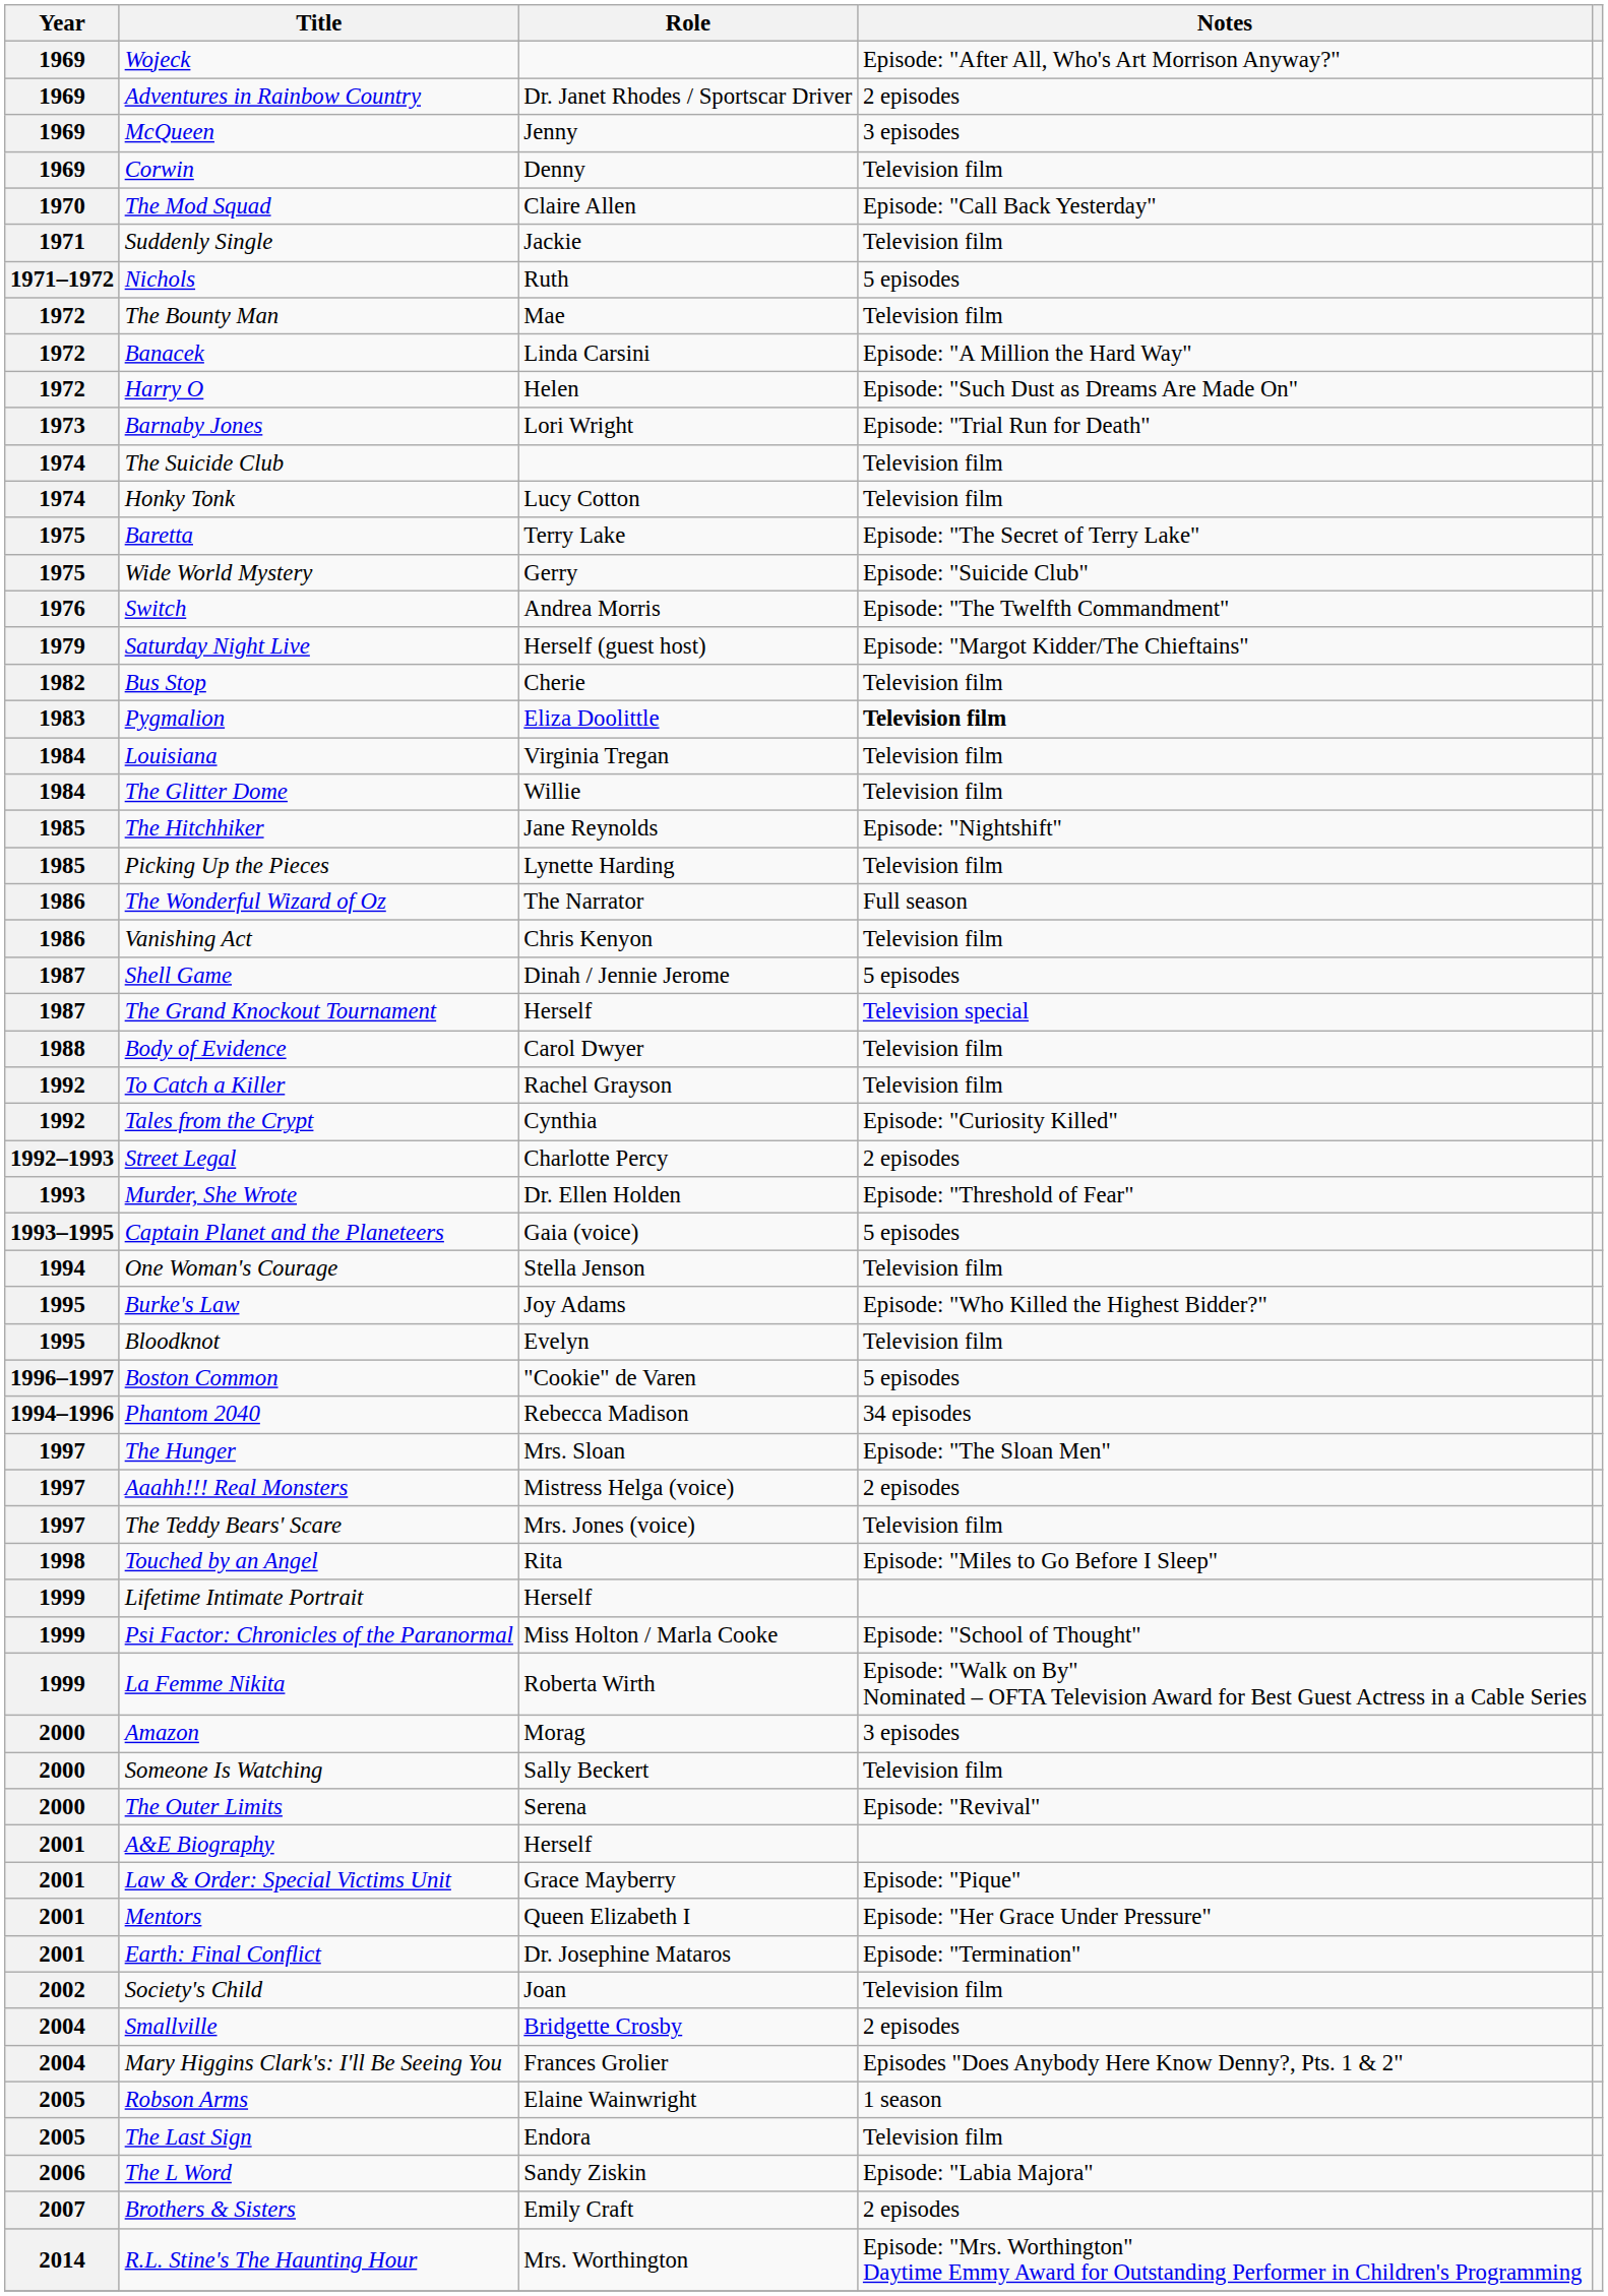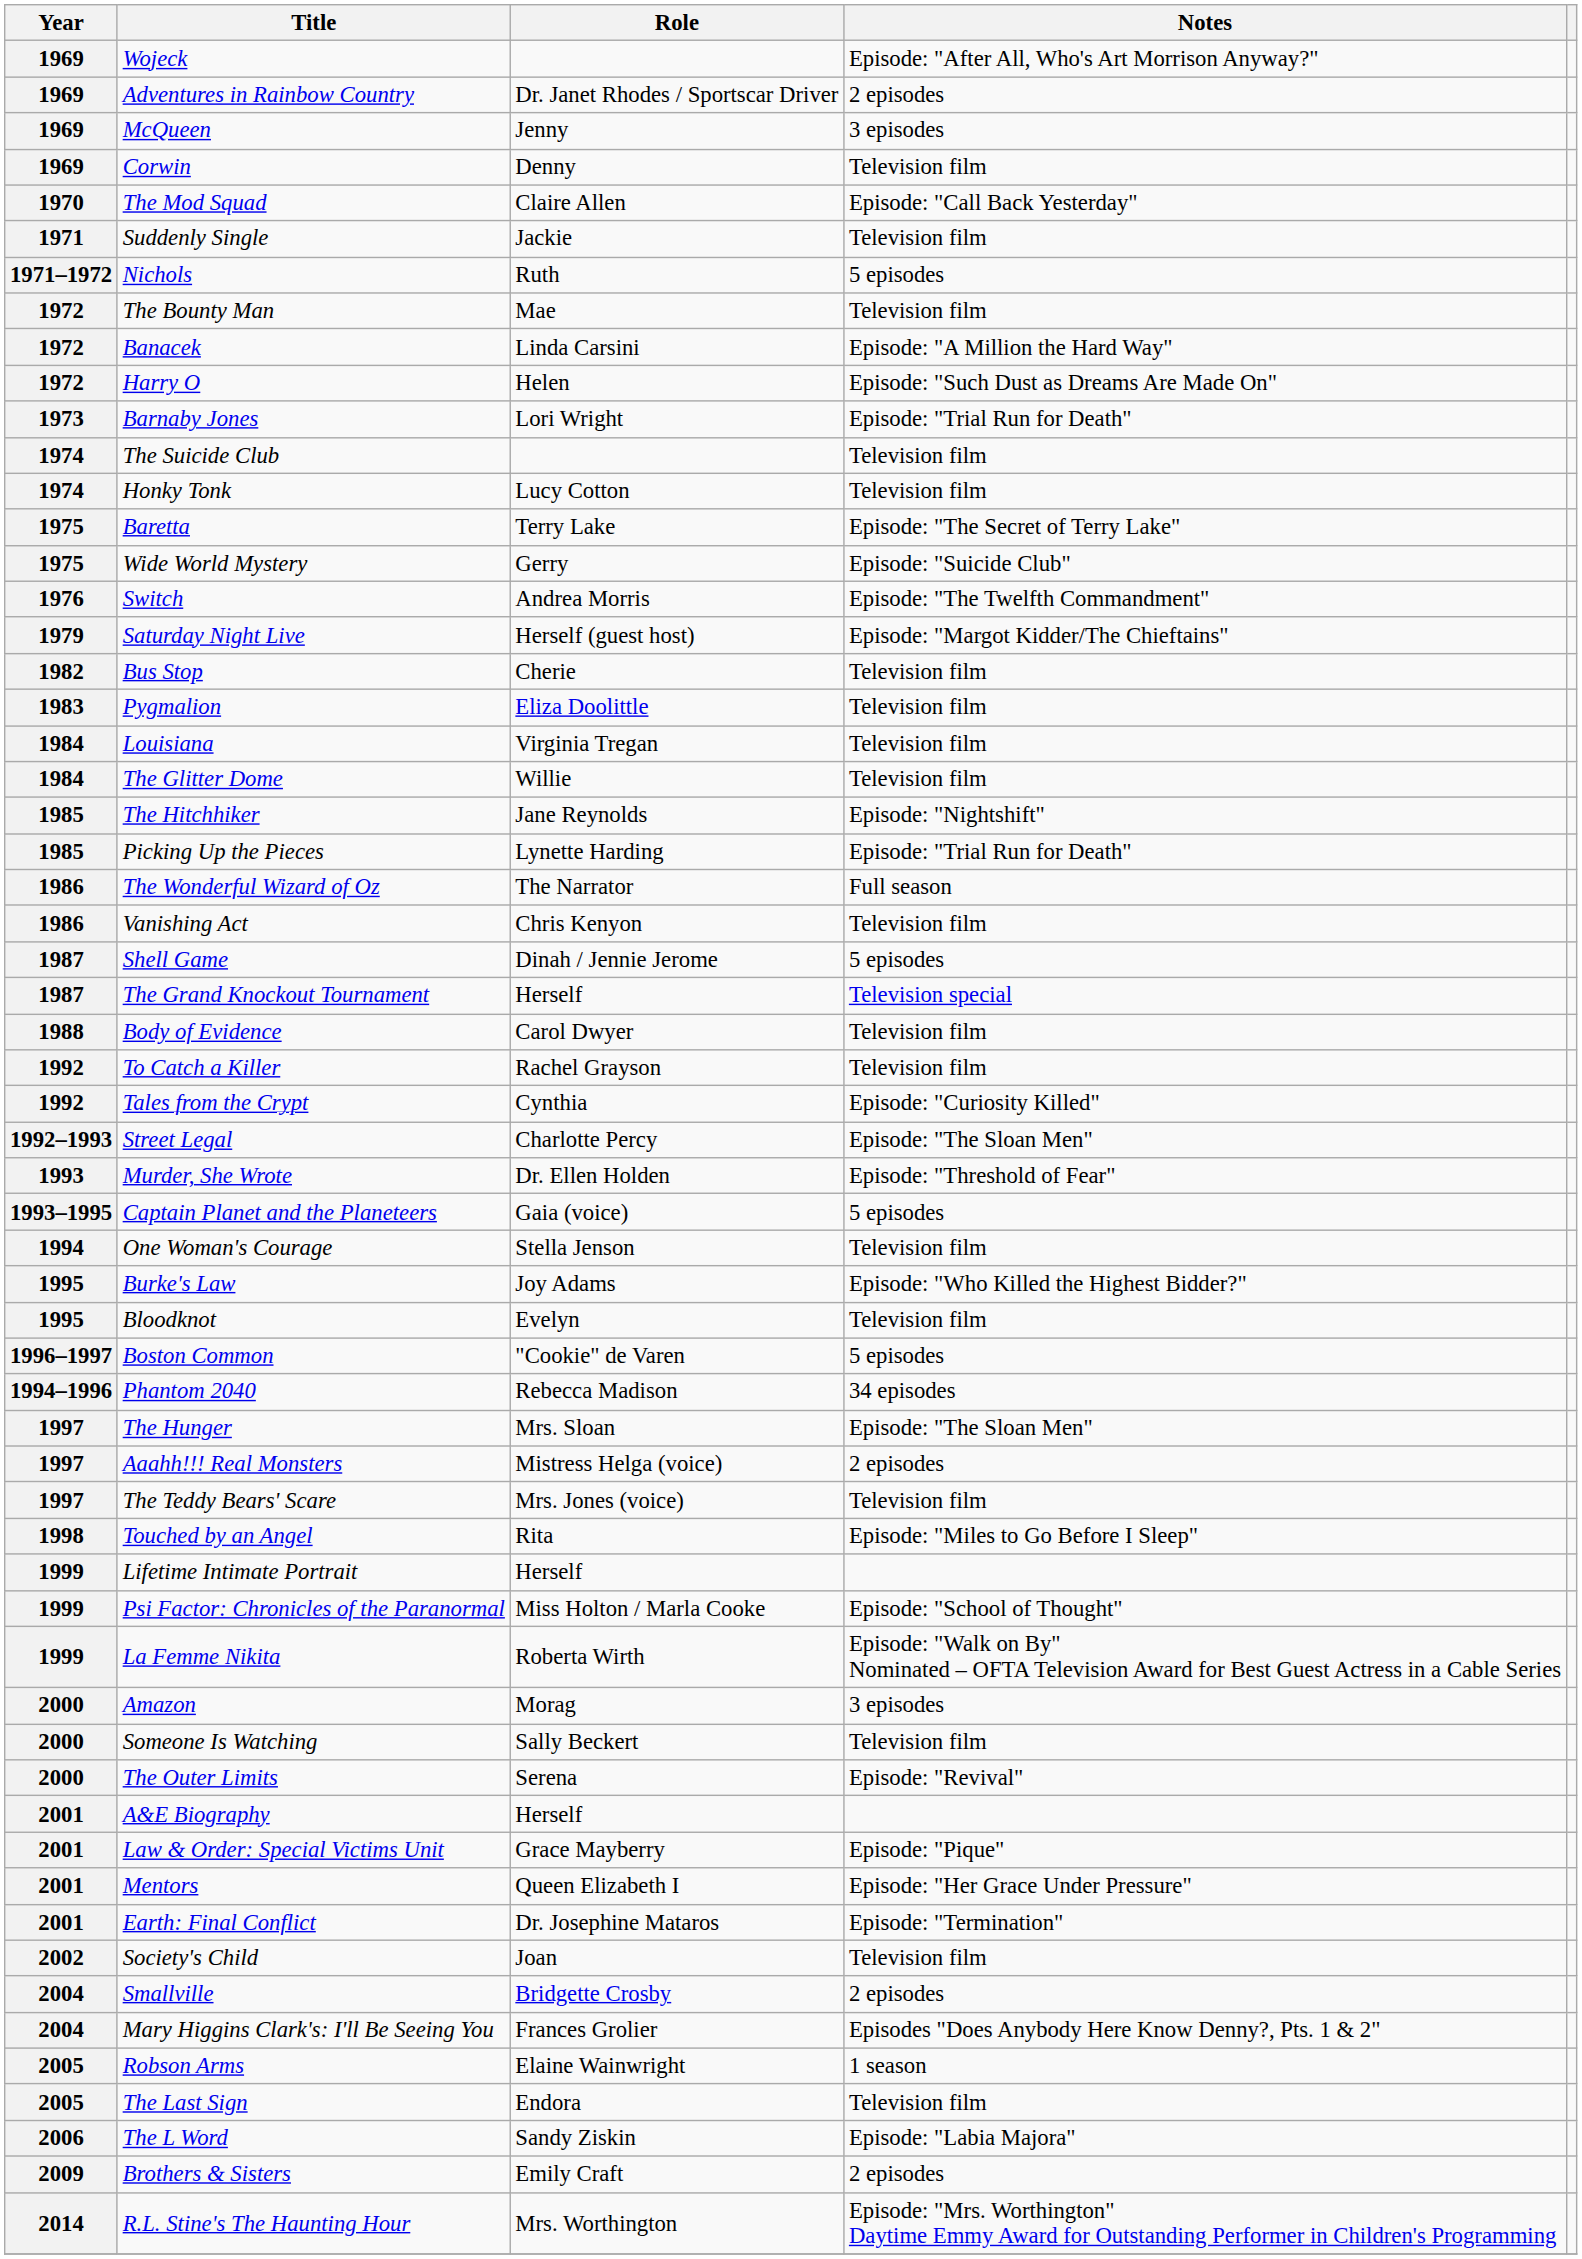 <table class="wikitable sortable plainrowheaders">
 <tr>
 <th>Year</th>
 <th>Title</th>
 <th>Role</th>
 <th class="unsortable">Notes</th>
 <th class="unsortable"></th>
 </tr>
 <tr>
 <th scope="row">1969</th>
 <td><em><a href='#'>Wojeck</a></em></td>
 <td></td>
 <td>Episode: "After All, Who's Art Morrison Anyway?"</td>
 <td align="center"></td>
 </tr>
 <tr>
 <th scope="row">1969</th>
 <td><em><a href='#'>Adventures in Rainbow Country</a></em></td>
 <td>Dr. Janet Rhodes / Sportscar Driver</td>
 <td>2 episodes</td>
 <td align="center"></td>
 </tr>
 <tr>
 <th scope="row">1969</th>
 <td><em><a href='#'>McQueen</a></em></td>
 <td>Jenny</td>
 <td>3 episodes</td>
 <td align="center"></td>
 </tr>
 <tr>
 <th scope="row">1969</th>
 <td><em><a href='#'>Corwin</a></em></td>
 <td>Denny</td>
 <td>Television film</td>
 <td align="center"></td>
 </tr>
 <tr>
 <th scope="row">1970</th>
 <td data-sort-value="Mod"><em><a href='#'>The Mod Squad</a></em></td>
 <td>Claire Allen</td>
 <td>Episode: "Call Back Yesterday"</td>
 <td align="center"></td>
 </tr>
 <tr>
 <th scope="row">1971</th>
 <td><em>Suddenly Single</em></td>
 <td>Jackie</td>
 <td>Television film</td>
 <td align="center"></td>
 </tr>
 <tr>
 <th scope="row">1971–1972</th>
 <td><em><a href='#'>Nichols</a></em></td>
 <td>Ruth</td>
 <td>5 episodes</td>
 <td align="center"></td>
 </tr>
 <tr>
 <th scope="row">1972</th>
 <td data-sort-value="Bounty"><em>The Bounty Man</em></td>
 <td>Mae</td>
 <td>Television film</td>
 <td align="center"></td>
 </tr>
 <tr>
 <th scope="row">1972</th>
 <td><em><a href='#'>Banacek</a></em></td>
 <td>Linda Carsini</td>
 <td>Episode: "A Million the Hard Way"</td>
 <td align="center"></td>
 </tr>
 <tr>
 <th scope="row">1972</th>
 <td><em><a href='#'>Harry O</a></em></td>
 <td>Helen</td>
 <td>Episode: "Such Dust as Dreams Are Made On"</td>
 <td align="center"></td>
 </tr>
 <tr>
 <th scope="row">1973</th>
 <td><em><a href='#'>Barnaby Jones</a></em></td>
 <td>Lori Wright</td>
 <td>Episode: "Trial Run for Death"</td>
 <td align="center"></td>
 </tr>
 <tr>
 <th scope="row">1974</th>
 <td data-sort-value="Suicide"><em>The Suicide Club</em></td>
 <td></td>
 <td>Television film</td>
 <td align="center"></td>
 </tr>
 <tr>
 <th scope="row">1974</th>
 <td><em>Honky Tonk</em></td>
 <td>Lucy Cotton</td>
 <td>Television film</td>
 <td align="center"></td>
 </tr>
 <tr>
 <th scope="row">1975</th>
 <td><em><a href='#'>Baretta</a></em></td>
 <td>Terry Lake</td>
 <td>Episode: "The Secret of Terry Lake"</td>
 <td align="center"></td>
 </tr>
 <tr>
 <th scope="row">1975</th>
 <td><em>Wide World Mystery</em></td>
 <td>Gerry</td>
 <td>Episode: "Suicide Club"</td>
 <td align="center"></td>
 </tr>
 <tr>
 <th scope="row">1976</th>
 <td><em><a href='#'>Switch</a></em></td>
 <td>Andrea Morris</td>
 <td>Episode: "The Twelfth Commandment"</td>
 <td align="center"></td>
 </tr>
 <tr>
 <th scope="row">1979</th>
 <td><em><a href='#'>Saturday Night Live</a></em></td>
 <td>Herself (guest host)</td>
 <td>Episode: "Margot Kidder/The Chieftains"</td>
 <td align="center"></td>
 </tr>
 <tr>
 <th scope="row">1982</th>
 <td><em><a href='#'>Bus Stop</a></em></td>
 <td>Cherie</td>
 <td>Television film</td>
 <td align="center"></td>
 </tr>
 <tr>
 <th scope="row">1983</th>
 <td><em><a href='#'>Pygmalion</a></em></td>
 <td><a href='#'>Eliza Doolittle</a></td>
-<td><strong>Television film</strong></td>
+<td>Television film</td>
 <td align="center"></td>
 </tr>
 <tr>
 <th scope="row">1984</th>
 <td><em><a href='#'>Louisiana</a></em></td>
 <td>Virginia Tregan</td>
 <td>Television film</td>
 <td align="center"></td>
 </tr>
 <tr>
 <th scope="row">1984</th>
 <td data-sort-value="Glitter"><em><a href='#'>The Glitter Dome</a></em></td>
 <td>Willie</td>
 <td>Television film</td>
 <td align="center"></td>
 </tr>
 <tr>
 <th scope="row">1985</th>
 <td data-sort-value=Hitchhiker><em><a href='#'>The Hitchhiker</a></em></td>
 <td>Jane Reynolds</td>
 <td>Episode: "Nightshift"</td>
 <td align="center"></td>
 </tr>
 <tr>
 <th scope="row">1985</th>
 <td><em>Picking Up the Pieces</em></td>
 <td>Lynette Harding</td>
-<td>Television film</td>
+<td>Episode: "Trial Run for Death"</td>
 <td align="center"></td>
 </tr>
 <tr>
 <th scope="row">1986</th>
 <td data-sort-value="Wonderful"><em><a href='#'>The Wonderful Wizard of Oz</a></em></td>
 <td>The Narrator</td>
 <td>Full season</td>
 <td align="center"></td>
 </tr>
 <tr>
 <th scope="row">1986</th>
 <td><em>Vanishing Act</em></td>
 <td>Chris Kenyon</td>
 <td>Television film</td>
 <td align="center"></td>
 </tr>
 <tr>
 <th scope="row">1987</th>
 <td><em><a href='#'>Shell Game</a></em></td>
 <td>Dinah / Jennie Jerome</td>
 <td>5 episodes</td>
 <td align="center"></td>
 </tr>
 <tr>
 <th scope="row">1987</th>
 <td data-sort-value="Grand Knockout Tournament, The"><em><a href='#'>The Grand Knockout Tournament</a></em></td>
 <td>Herself</td>
 <td><a href='#'>Television special</a></td>
 <td></td>
 </tr>
 <tr>
 <th scope="row">1988</th>
 <td><em><a href='#'>Body of Evidence</a></em></td>
 <td>Carol Dwyer</td>
 <td>Television film</td>
 <td align="center"></td>
 </tr>
 <tr>
 <th scope="row">1992</th>
 <td><em><a href='#'>To Catch a Killer</a></em></td>
 <td>Rachel Grayson</td>
 <td>Television film</td>
 <td align="center"></td>
 </tr>
 <tr>
 <th scope="row">1992</th>
 <td><em><a href='#'>Tales from the Crypt</a></em></td>
 <td>Cynthia</td>
 <td>Episode: "Curiosity Killed"</td>
 <td align="center"></td>
 </tr>
 <tr>
 <th scope="row">1992–1993</th>
 <td><em><a href='#'>Street Legal</a></em></td>
 <td>Charlotte Percy</td>
-<td>2 episodes</td>
+<td>Episode: "The Sloan Men"</td>
 <td align="center"></td>
 </tr>
 <tr>
 <th scope="row">1993</th>
 <td><em><a href='#'>Murder, She Wrote</a></em></td>
 <td>Dr. Ellen Holden</td>
 <td>Episode: "Threshold of Fear"</td>
 <td align="center"></td>
 </tr>
 <tr>
 <th scope="row">1993–1995</th>
 <td><em><a href='#'>Captain Planet and the Planeteers</a></em></td>
 <td>Gaia (voice)</td>
 <td>5 episodes</td>
 <td align="center"></td>
 </tr>
 <tr>
 <th scope="row">1994</th>
 <td><em>One Woman's Courage</em></td>
 <td>Stella Jenson</td>
 <td>Television film</td>
 <td align="center"></td>
 </tr>
 <tr>
 <th scope="row">1995</th>
 <td><em><a href='#'>Burke's Law</a></em></td>
 <td>Joy Adams</td>
 <td>Episode: "Who Killed the Highest Bidder?"</td>
 <td align="center"></td>
 </tr>
 <tr>
 <th scope="row">1995</th>
 <td><em>Bloodknot</em></td>
 <td>Evelyn</td>
 <td>Television film</td>
 <td align="center"></td>
 </tr>
 <tr>
 <th scope="row">1996–1997</th>
 <td><em><a href='#'>Boston Common</a></em></td>
 <td>"Cookie" de Varen</td>
 <td>5 episodes</td>
 <td align="center"></td>
 </tr>
 <tr>
 <th scope="row">1994–1996</th>
 <td><em><a href='#'>Phantom 2040</a></em></td>
 <td>Rebecca Madison</td>
 <td>34 episodes</td>
 <td align="center"></td>
 </tr>
 <tr>
 <th scope="row">1997</th>
 <td data-sort-value="Hunger"><em><a href='#'>The Hunger</a></em></td>
 <td>Mrs. Sloan</td>
 <td>Episode: "The Sloan Men"</td>
 <td align="center"></td>
 </tr>
 <tr>
 <th scope="row">1997</th>
 <td><em><a href='#'>Aaahh!!! Real Monsters</a></em></td>
 <td>Mistress Helga (voice)</td>
 <td>2 episodes</td>
 <td align="center"></td>
 </tr>
 <tr>
 <th scope="row">1997</th>
 <td data-sort-value="Teddy"><em>The Teddy Bears' Scare</em></td>
 <td>Mrs. Jones (voice)</td>
 <td>Television film</td>
 <td></td>
 </tr>
 <tr>
 <th scope="row">1998</th>
 <td><em><a href='#'>Touched by an Angel</a></em></td>
 <td>Rita</td>
 <td>Episode: "Miles to Go Before I Sleep"</td>
 <td align="center"></td>
 </tr>
 <tr>
 <th scope="row">1999</th>
 <td><em>Lifetime Intimate Portrait</em></td>
 <td>Herself</td>
 <td></td>
 <td></td>
 </tr>
 <tr>
 <th scope="row">1999</th>
 <td><em><a href='#'>Psi Factor: Chronicles of the Paranormal</a></em></td>
 <td>Miss Holton / Marla Cooke</td>
 <td>Episode: "School of Thought"</td>
 <td></td>
 </tr>
 <tr>
 <th scope="row">1999</th>
 <td><em><a href='#'>La Femme Nikita</a></em></td>
 <td>Roberta Wirth</td>
 <td>Episode: "Walk on By"<br>Nominated – OFTA Television Award for Best Guest Actress in a Cable Series</td>
 <td align="center"></td>
 </tr>
 <tr>
 <th scope="row">2000</th>
 <td><em><a href='#'>Amazon</a></em></td>
 <td>Morag</td>
 <td>3 episodes</td>
 <td align="center"></td>
 </tr>
 <tr>
 <th scope="row">2000</th>
 <td><em>Someone Is Watching</em></td>
 <td>Sally Beckert</td>
 <td>Television film</td>
 <td align="center"></td>
 </tr>
 <tr>
 <th scope="row">2000</th>
 <td data-sort-value="Outer Limits"><em><a href='#'>The Outer Limits</a></em></td>
 <td>Serena</td>
 <td>Episode: "Revival"</td>
 <td align="center"></td>
 </tr>
 <tr>
 <th scope="row">2001</th>
 <td><em><a href='#'>A&E Biography</a></em></td>
 <td>Herself</td>
 <td></td>
 <td></td>
 </tr>
 <tr>
 <th scope="row">2001</th>
 <td><em><a href='#'>Law & Order: Special Victims Unit</a></em></td>
 <td>Grace Mayberry</td>
 <td>Episode: "Pique"</td>
 <td align="center"></td>
 </tr>
 <tr>
 <th scope="row">2001</th>
 <td><em><a href='#'>Mentors</a></em></td>
 <td>Queen Elizabeth I</td>
 <td>Episode: "Her Grace Under Pressure"</td>
 <td align="center"></td>
 </tr>
 <tr>
 <th scope="row">2001</th>
 <td><em><a href='#'>Earth: Final Conflict</a></em></td>
 <td>Dr. Josephine Mataros</td>
 <td>Episode: "Termination"</td>
 <td align="center"></td>
 </tr>
 <tr>
 <th scope="row">2002</th>
 <td><em>Society's Child</em></td>
 <td>Joan</td>
 <td>Television film</td>
 <td align="center"></td>
 </tr>
 <tr>
 <th scope="row">2004</th>
 <td><em><a href='#'>Smallville</a></em></td>
 <td><a href='#'>Bridgette Crosby</a></td>
 <td>2 episodes</td>
 <td align="center"></td>
 </tr>
 <tr>
 <th scope="row">2004</th>
 <td><em>Mary Higgins Clark's: I'll Be Seeing You</em></td>
 <td>Frances Grolier</td>
 <td>Episodes "Does Anybody Here Know Denny?, Pts. 1 & 2"</td>
 <td align="center"></td>
 </tr>
 <tr>
 <th scope="row">2005</th>
 <td><em><a href='#'>Robson Arms</a></em></td>
 <td>Elaine Wainwright</td>
 <td>1 season</td>
 <td align="center"></td>
 </tr>
 <tr>
 <th scope="row">2005</th>
 <td data-sort-value="Last Sign"><em><a href='#'>The Last Sign</a></em></td>
 <td>Endora</td>
 <td>Television film</td>
 <td align="center"></td>
 </tr>
 <tr>
 <th scope="row">2006</th>
 <td data-sort-value="L Word"><em><a href='#'>The L Word</a></em></td>
 <td>Sandy Ziskin</td>
 <td>Episode: "Labia Majora"</td>
 <td align="center"></td>
 </tr>
 <tr>
-<th scope="row">2007</th>
+<th scope="row">2009</th>
 <td><em><a href='#'>Brothers & Sisters</a></em></td>
 <td>Emily Craft</td>
 <td>2 episodes</td>
 <td align="center"></td>
 </tr>
 <tr>
 <th scope="row">2014</th>
 <td><em><a href='#'>R.L. Stine's The Haunting Hour</a></em></td>
 <td>Mrs. Worthington</td>
 <td>Episode: "Mrs. Worthington"<br><a href='#'>Daytime Emmy Award for Outstanding Performer in Children's Programming</a></td>
 <td align="center"></td>
 </tr>
 <tr>
 </tr>
 </table>
